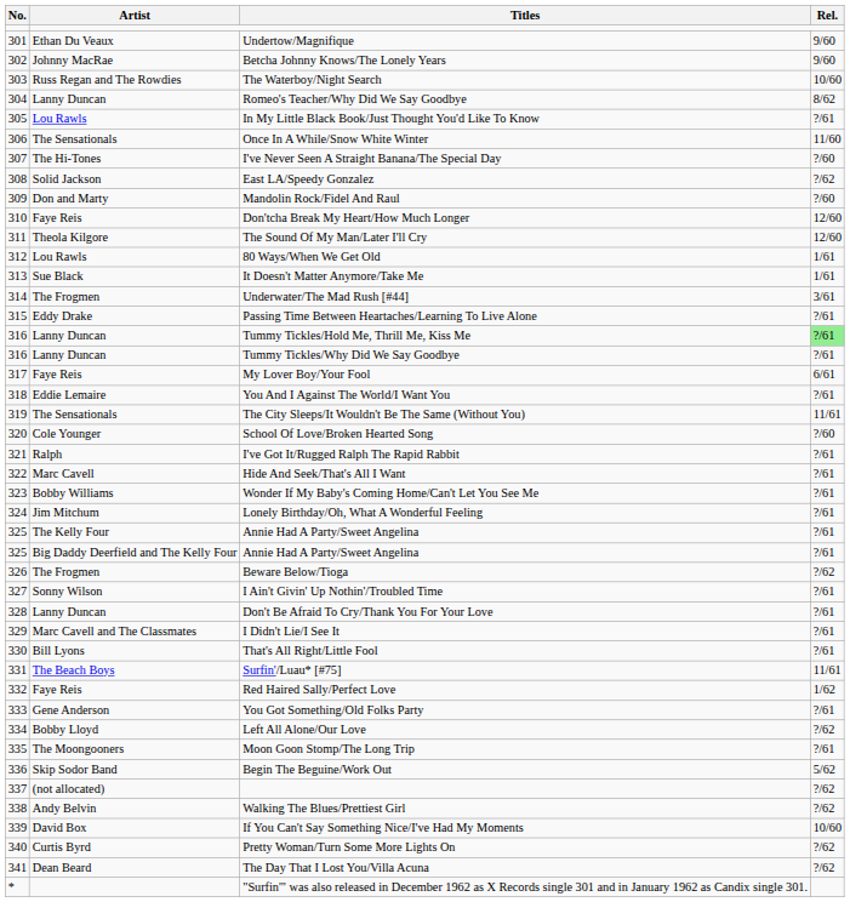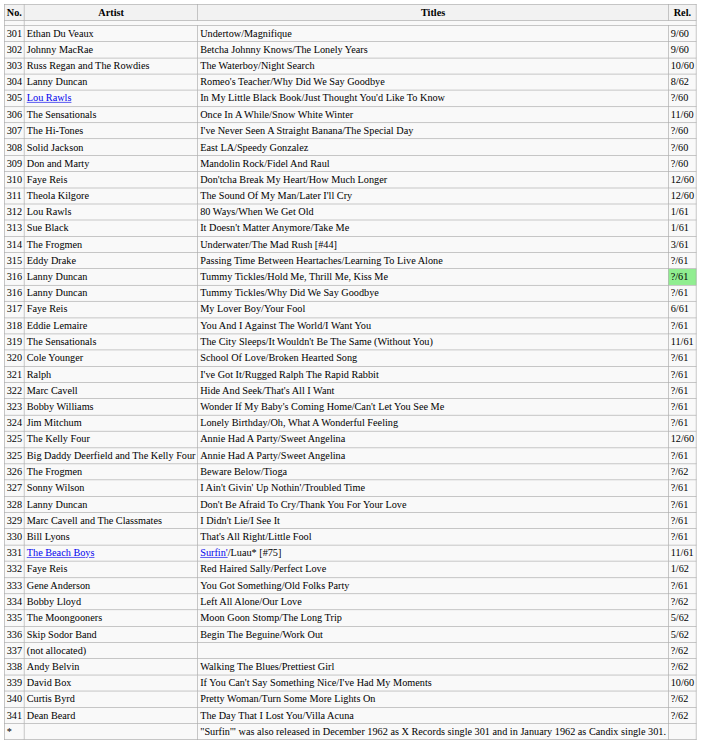 <table class="wikitable">
 <tr>
 <th>No.</th>
 <th>Artist</th>
 <th>Titles</th>
 <th>Rel.</th>
 </tr>
 <tr>
 <td></td>
 </tr>
 <tr>
 <td>301</td>
 <td>Ethan Du Veaux</td>
 <td>Undertow/Magnifique</td>
 <td>9/60</td>
 </tr>
 <tr>
 <td>302</td>
 <td>Johnny MacRae</td>
 <td>Betcha Johnny Knows/The Lonely Years</td>
 <td>9/60</td>
 </tr>
 <tr>
 <td>303</td>
 <td>Russ Regan and The Rowdies</td>
 <td>The Waterboy/Night Search</td>
 <td>10/60</td>
 </tr>
 <tr>
 <td>304</td>
 <td>Lanny Duncan</td>
 <td>Romeo's Teacher/Why Did We Say Goodbye</td>
 <td>8/62</td>
 </tr>
 <tr>
 <td>305</td>
 <td><a href='#'>Lou Rawls</a></td>
 <td>In My Little Black Book/Just Thought You'd Like To Know</td>
-<td>?/61</td>
+<td>?/60</td>
 </tr>
 <tr>
 <td>306</td>
 <td>The Sensationals</td>
 <td>Once In A While/Snow White Winter</td>
 <td>11/60</td>
 </tr>
 <tr>
 <td>307</td>
 <td>The Hi-Tones</td>
 <td>I've Never Seen A Straight Banana/The Special Day</td>
 <td>?/60</td>
 </tr>
 <tr>
 <td>308</td>
 <td>Solid Jackson</td>
 <td>East LA/Speedy Gonzalez</td>
-<td>?/62</td>
+<td>?/60</td>
 </tr>
 <tr>
 <td>309</td>
 <td>Don and Marty</td>
 <td>Mandolin Rock/Fidel And Raul</td>
 <td>?/60</td>
 </tr>
 <tr>
 <td>310</td>
 <td>Faye Reis</td>
 <td>Don'tcha Break My Heart/How Much Longer</td>
 <td>12/60</td>
 </tr>
 <tr>
 <td>311</td>
 <td>Theola Kilgore</td>
 <td>The Sound Of My Man/Later I'll Cry</td>
 <td>12/60</td>
 </tr>
 <tr>
 <td>312</td>
 <td>Lou Rawls</td>
 <td>80 Ways/When We Get Old</td>
 <td>1/61</td>
 </tr>
 <tr>
 <td>313</td>
 <td>Sue Black</td>
 <td>It Doesn't Matter Anymore/Take Me</td>
 <td>1/61</td>
 </tr>
 <tr>
 <td>314</td>
 <td>The Frogmen</td>
 <td>Underwater/The Mad Rush [#44]</td>
 <td>3/61</td>
 </tr>
 <tr>
 <td>315</td>
 <td>Eddy Drake</td>
 <td>Passing Time Between Heartaches/Learning To Live Alone</td>
 <td>?/61</td>
 </tr>
 <tr>
 <td>316</td>
 <td>Lanny Duncan</td>
 <td>Tummy Tickles/Hold Me, Thrill Me, Kiss Me</td>
 <td style="background: lightgreen;">?/61</td>
 </tr>
 <tr>
 <td>316</td>
 <td>Lanny Duncan</td>
 <td>Tummy Tickles/Why Did We Say Goodbye</td>
 <td>?/61</td>
 </tr>
 <tr>
 <td>317</td>
 <td>Faye Reis</td>
 <td>My Lover Boy/Your Fool</td>
 <td>6/61</td>
 </tr>
 <tr>
 <td>318</td>
 <td>Eddie Lemaire</td>
 <td>You And I Against The World/I Want You</td>
 <td>?/61</td>
 </tr>
 <tr>
 <td>319</td>
 <td>The Sensationals</td>
 <td>The City Sleeps/It Wouldn't Be The Same (Without You)</td>
 <td>11/61</td>
 </tr>
 <tr>
 <td>320</td>
 <td>Cole Younger</td>
 <td>School Of Love/Broken Hearted Song</td>
-<td>?/60</td>
+<td>?/61</td>
 </tr>
 <tr>
 <td>321</td>
 <td>Ralph</td>
 <td>I've Got It/Rugged Ralph The Rapid Rabbit</td>
 <td>?/61</td>
 </tr>
 <tr>
 <td>322</td>
 <td>Marc Cavell</td>
 <td>Hide And Seek/That's All I Want</td>
 <td>?/61</td>
 </tr>
 <tr>
 <td>323</td>
 <td>Bobby Williams</td>
 <td>Wonder If My Baby's Coming Home/Can't Let You See Me</td>
 <td>?/61</td>
 </tr>
 <tr>
 <td>324</td>
 <td>Jim Mitchum</td>
 <td>Lonely Birthday/Oh, What A Wonderful Feeling</td>
 <td>?/61</td>
 </tr>
 <tr>
 <td>325</td>
 <td>The Kelly Four</td>
 <td>Annie Had A Party/Sweet Angelina</td>
-<td>?/61</td>
+<td>12/60</td>
 </tr>
 <tr>
 <td>325</td>
 <td>Big Daddy Deerfield and The Kelly Four</td>
 <td>Annie Had A Party/Sweet Angelina</td>
 <td>?/61</td>
 </tr>
 <tr>
 <td>326</td>
 <td>The Frogmen</td>
 <td>Beware Below/Tioga</td>
 <td>?/62</td>
 </tr>
 <tr>
 <td>327</td>
 <td>Sonny Wilson</td>
 <td>I Ain't Givin' Up Nothin'/Troubled Time</td>
 <td>?/61</td>
 </tr>
 <tr>
 <td>328</td>
 <td>Lanny Duncan</td>
 <td>Don't Be Afraid To Cry/Thank You For Your Love</td>
 <td>?/61</td>
 </tr>
 <tr>
 <td>329</td>
 <td>Marc Cavell and The Classmates</td>
 <td>I Didn't Lie/I See It</td>
 <td>?/61</td>
 </tr>
 <tr>
 <td>330</td>
 <td>Bill Lyons</td>
 <td>That's All Right/Little Fool</td>
 <td>?/61</td>
 </tr>
 <tr>
 <td>331</td>
 <td><a href='#'>The Beach Boys</a></td>
 <td><a href='#'>Surfin'</a>/Luau* [#75]</td>
 <td>11/61</td>
 </tr>
 <tr>
 <td>332</td>
 <td>Faye Reis</td>
 <td>Red Haired Sally/Perfect Love</td>
 <td>1/62</td>
 </tr>
 <tr>
 <td>333</td>
 <td>Gene Anderson</td>
 <td>You Got Something/Old Folks Party</td>
 <td>?/61</td>
 </tr>
 <tr>
 <td>334</td>
 <td>Bobby Lloyd</td>
 <td>Left All Alone/Our Love</td>
 <td>?/62</td>
 </tr>
 <tr>
 <td>335</td>
 <td>The Moongooners</td>
 <td>Moon Goon Stomp/The Long Trip</td>
-<td>?/61</td>
+<td>5/62</td>
 </tr>
 <tr>
 <td>336</td>
 <td>Skip Sodor Band</td>
 <td>Begin The Beguine/Work Out</td>
 <td>5/62</td>
 </tr>
 <tr>
 <td>337</td>
 <td>(not allocated)</td>
 <td></td>
 <td>?/62</td>
 </tr>
 <tr>
 <td>338</td>
 <td>Andy Belvin</td>
 <td>Walking The Blues/Prettiest Girl</td>
 <td>?/62</td>
 </tr>
 <tr>
 <td>339</td>
 <td>David Box</td>
 <td>If You Can't Say Something Nice/I've Had My Moments</td>
 <td>10/60</td>
 </tr>
 <tr>
 <td>340</td>
 <td>Curtis Byrd</td>
 <td>Pretty Woman/Turn Some More Lights On</td>
 <td>?/62</td>
 </tr>
 <tr>
 <td>341</td>
 <td>Dean Beard</td>
 <td>The Day That I Lost You/Villa Acuna</td>
 <td>?/62</td>
 </tr>
 <tr>
 <td>*</td>
 <td></td>
 <td>"Surfin'" was also released in December 1962 as X Records single 301 and in January 1962 as Candix single 301.</td>
 </tr>
 </table>
